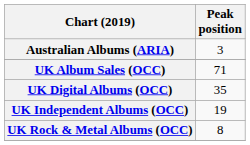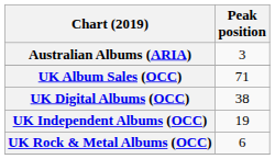 <table class="wikitable sortable plainrowheaders" style="text-align:center">
 <tr>
 <th scope="col">Chart (2019)</th>
 <th scope="col">Peak<br>position</th>
 </tr>
 <tr>
 <th scope="row">Australian Albums (<a href='#'>ARIA</a>)</th>
 <td>3</td>
 </tr>
 <tr>
 </tr>
 <tr>
 <th scope="row"><a href='#'>UK Album Sales</a> (<a href='#'>OCC</a>)</th>
 <td>71</td>
 </tr>
 <tr>
 <th scope="row"><a href='#'>UK Digital Albums</a> (<a href='#'>OCC</a>)</th>
-<td>35</td>
+<td>38</td>
 </tr>
 <tr>
 <th scope="row"><a href='#'>UK Independent Albums</a> (<a href='#'>OCC</a>)</th>
 <td>19</td>
 </tr>
 <tr>
 <th scope="row"><a href='#'>UK Rock & Metal Albums</a> (<a href='#'>OCC</a>)</th>
-<td>8</td>
+<td>6</td>
 </tr>
 <tr>
 </tr>
 </table>
